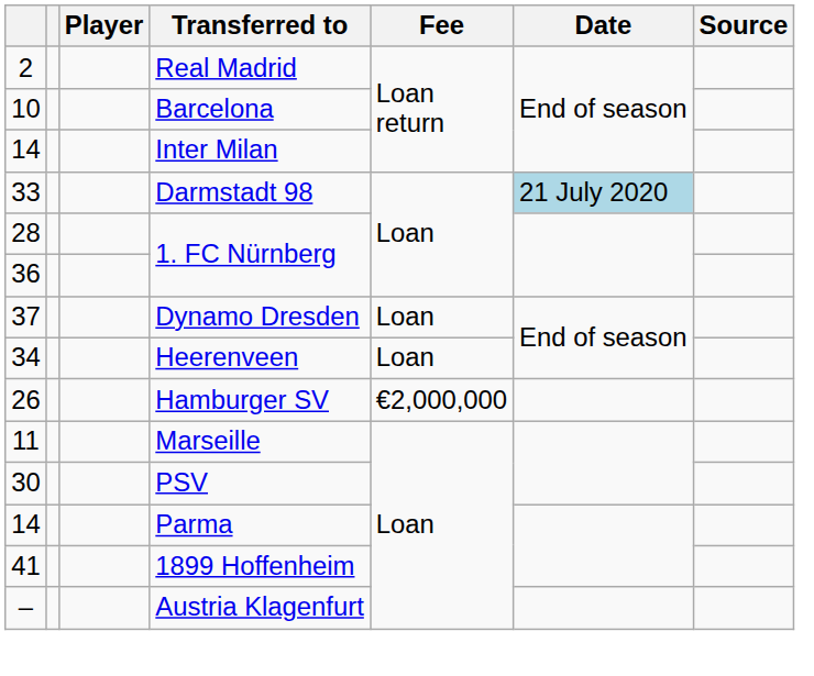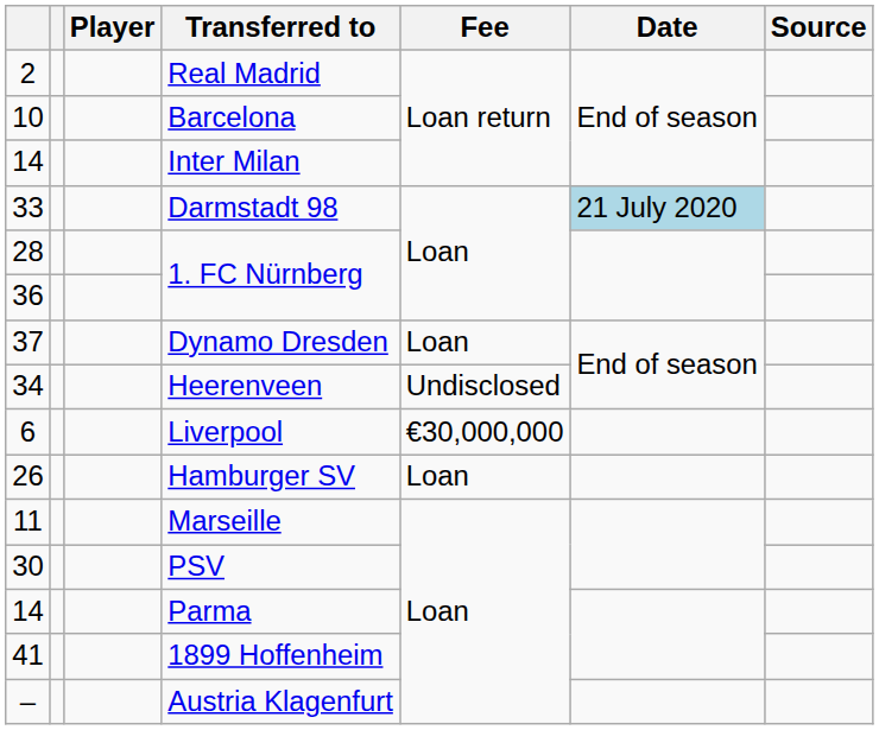 <table class="wikitable plainrowheaders sortable">
 <tr>
 <th></th>
 <th></th>
 <th scope=col>Player</th>
 <th>Transferred to</th>
 <th !scope=col; style="width: 65px;">Fee</th>
 <th scope=col>Date</th>
 <th scope=col>Source</th>
 </tr>
 <tr>
 <td align=center>2</td>
 <td align=center></td>
 <td></td>
 <td> <a href='#'>Real Madrid</a></td>
 <td rowspan="3">Loan return</td>
 <td rowspan="3">End of season</td>
 <td></td>
 </tr>
 <tr>
 <td align=center>10</td>
 <td align=center></td>
 <td></td>
 <td> <a href='#'>Barcelona</a></td>
 <td></td>
 </tr>
 <tr>
 <td align=center>14</td>
 <td align=center></td>
 <td></td>
 <td> <a href='#'>Inter Milan</a></td>
 <td></td>
 </tr>
 <tr>
 <td align=center>33</td>
 <td align=center></td>
 <td></td>
 <td> <a href='#'>Darmstadt 98</a></td>
 <td rowspan="3">Loan</td>
 <td style="background: lightblue;">21 July 2020</td>
 <td></td>
 </tr>
 <tr>
 <td align=center>28</td>
 <td align=center></td>
 <td></td>
 <td rowspan="2"> <a href='#'>1. FC Nürnberg</a></td>
 <td rowspan="2"></td>
 <td></td>
 </tr>
 <tr>
 <td align=center>36</td>
 <td align=center></td>
 <td></td>
 <td></td>
 </tr>
 <tr>
 <td align=center>37</td>
 <td align=center></td>
 <td></td>
 <td> <a href='#'>Dynamo Dresden</a></td>
 <td>Loan</td>
 <td rowspan="2">End of season</td>
 <td></td>
 </tr>
 <tr>
 <td align=center>34</td>
 <td align=center></td>
 <td></td>
 <td> <a href='#'>Heerenveen</a></td>
-<td>Loan</td>
+<td>Undisclosed</td>
+<td></td>
+</tr>
+<tr>
+<td align=center>6</td>
+<td align=center></td>
+<td></td>
+<td> <a href='#'>Liverpool</a></td>
+<td>€30,000,000</td>
+<td></td>
 <td></td>
 </tr>
 <tr>
 <td align=center>26</td>
 <td align=center></td>
 <td></td>
 <td> <a href='#'>Hamburger SV</a></td>
-<td>€2,000,000</td>
+<td>Loan</td>
 <td></td>
 <td></td>
 </tr>
 <tr>
 <td align=center>11</td>
 <td align=center></td>
 <td></td>
 <td> <a href='#'>Marseille</a></td>
 <td rowspan="5">Loan</td>
 <td rowspan="2"></td>
 <td></td>
 </tr>
 <tr>
 <td align=center>30</td>
 <td align=center></td>
 <td></td>
 <td> <a href='#'>PSV</a></td>
 <td></td>
 </tr>
 <tr>
 <td align=center>14</td>
 <td align=center></td>
 <td></td>
 <td> <a href='#'>Parma</a></td>
 <td rowspan="2"></td>
 <td></td>
 </tr>
 <tr>
 <td align=center>41</td>
 <td align=center></td>
 <td></td>
 <td> <a href='#'>1899 Hoffenheim</a></td>
 <td></td>
 </tr>
 <tr>
 <td align=center>–</td>
 <td align=center></td>
 <td></td>
 <td> <a href='#'>Austria Klagenfurt</a></td>
 <td></td>
 <td></td>
 </tr>
 </table>
